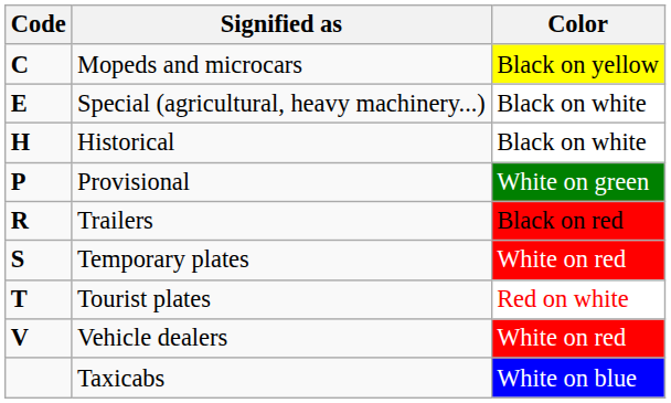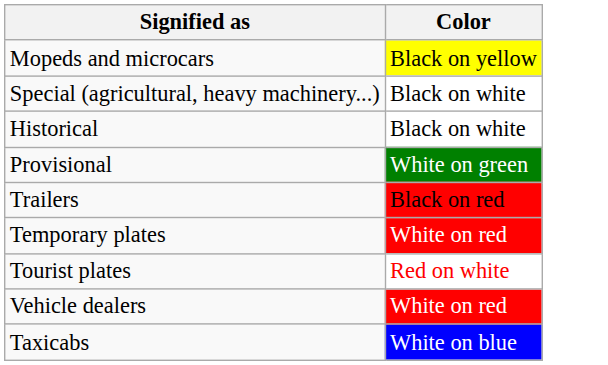 <table class=wikitable>
 <tr>
-<th>Code</th>
 <th>Signified as</th>
 <th>Color</th>
 </tr>
 <tr>
-<td><strong><abbr>C</abbr></strong></td>
 <td>Mopeds and microcars</td>
 <td style="background:yellow; color:black;">Black on yellow</td>
 </tr>
 <tr>
-<td><strong><abbr>E</abbr></strong></td>
 <td>Special (agricultural, heavy machinery...)</td>
 <td style="background:white; color:black;">Black on white</td>
 </tr>
 <tr>
-<td><strong><abbr>H</abbr></strong></td>
 <td>Historical</td>
 <td style="background:white; color:black;">Black on white</td>
 </tr>
 <tr>
-<td><strong><abbr>P</abbr></strong></td>
 <td>Provisional</td>
 <td style="background:green; color:white;">White on green</td>
 </tr>
 <tr>
-<td><strong><abbr>R</abbr></strong></td>
 <td>Trailers</td>
 <td style="background:red; color:black;">Black on red</td>
 </tr>
 <tr>
-<td><strong>S</strong></td>
 <td>Temporary plates</td>
 <td style="background:red; color:white;">White on red</td>
 </tr>
 <tr>
-<td><strong><abbr>T</abbr></strong></td>
 <td>Tourist plates</td>
 <td style="background:white; color:red;">Red on white</td>
 </tr>
 <tr>
-<td><strong>V</strong></td>
 <td>Vehicle dealers</td>
 <td style="background:red; color:white;">White on red</td>
 </tr>
 <tr>
-<td><em> </em></td>
 <td>Taxicabs</td>
 <td style="background:blue; color:white;">White on blue</td>
 </tr>
 </table>
